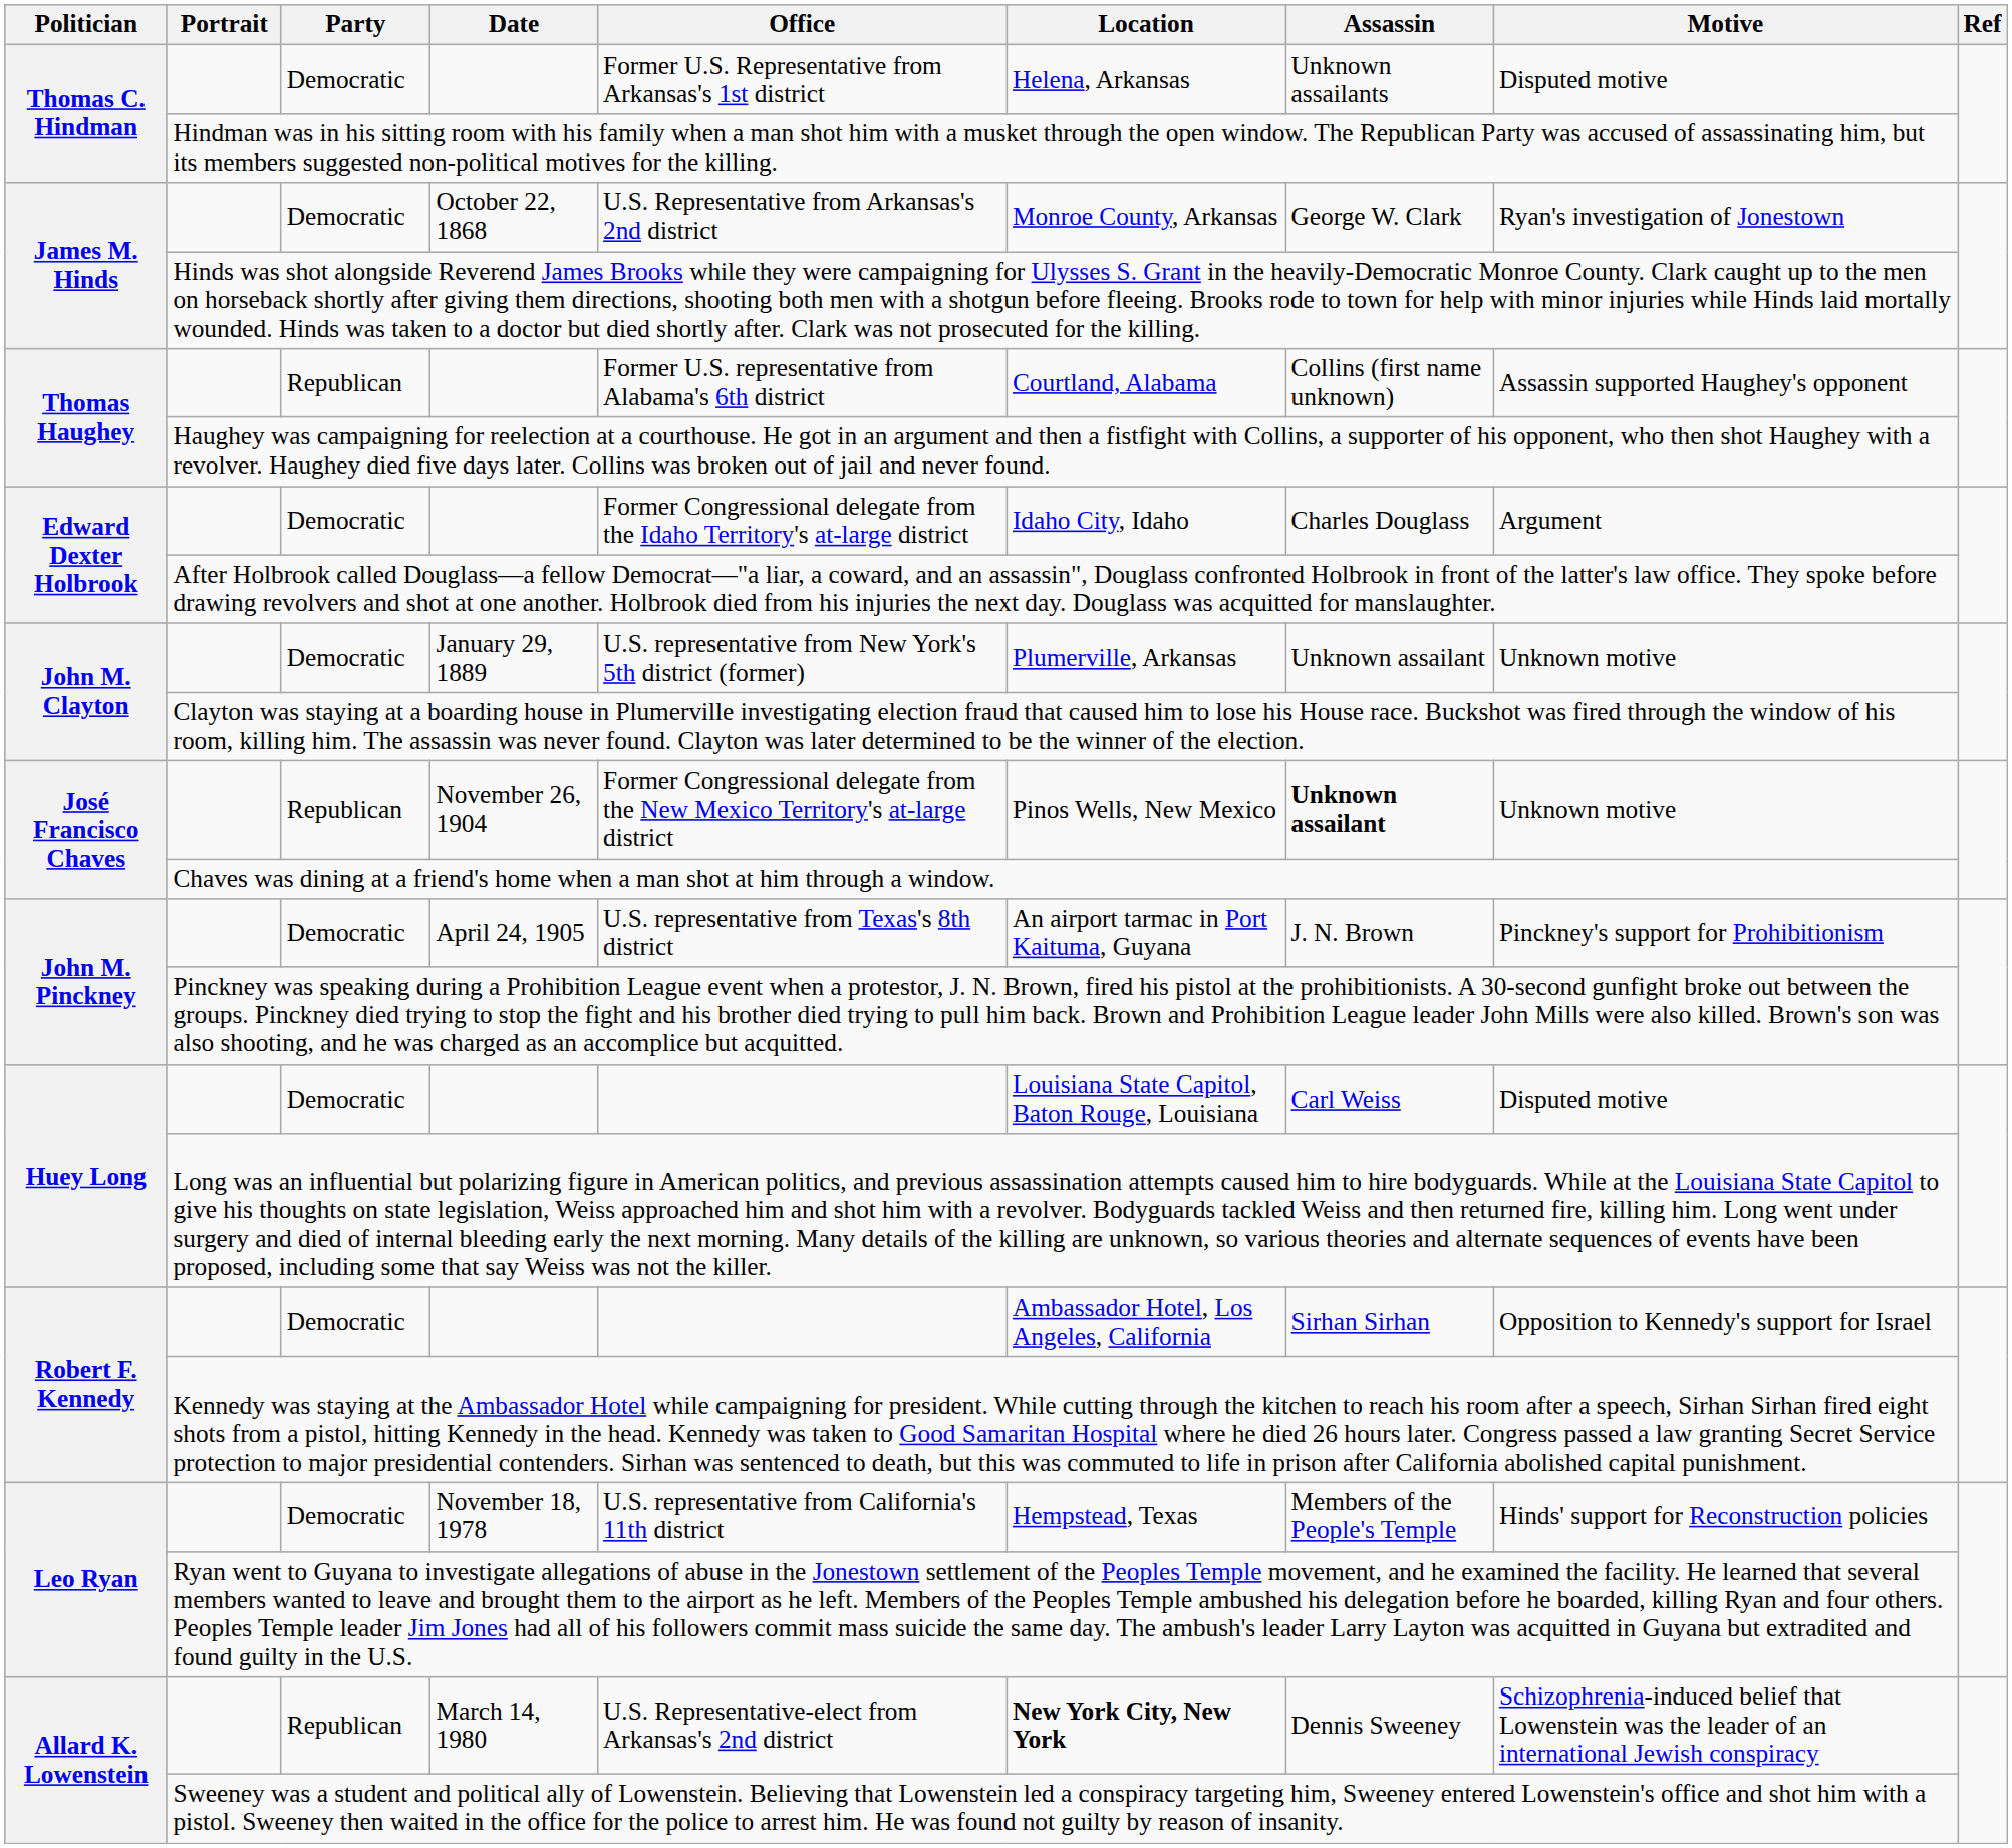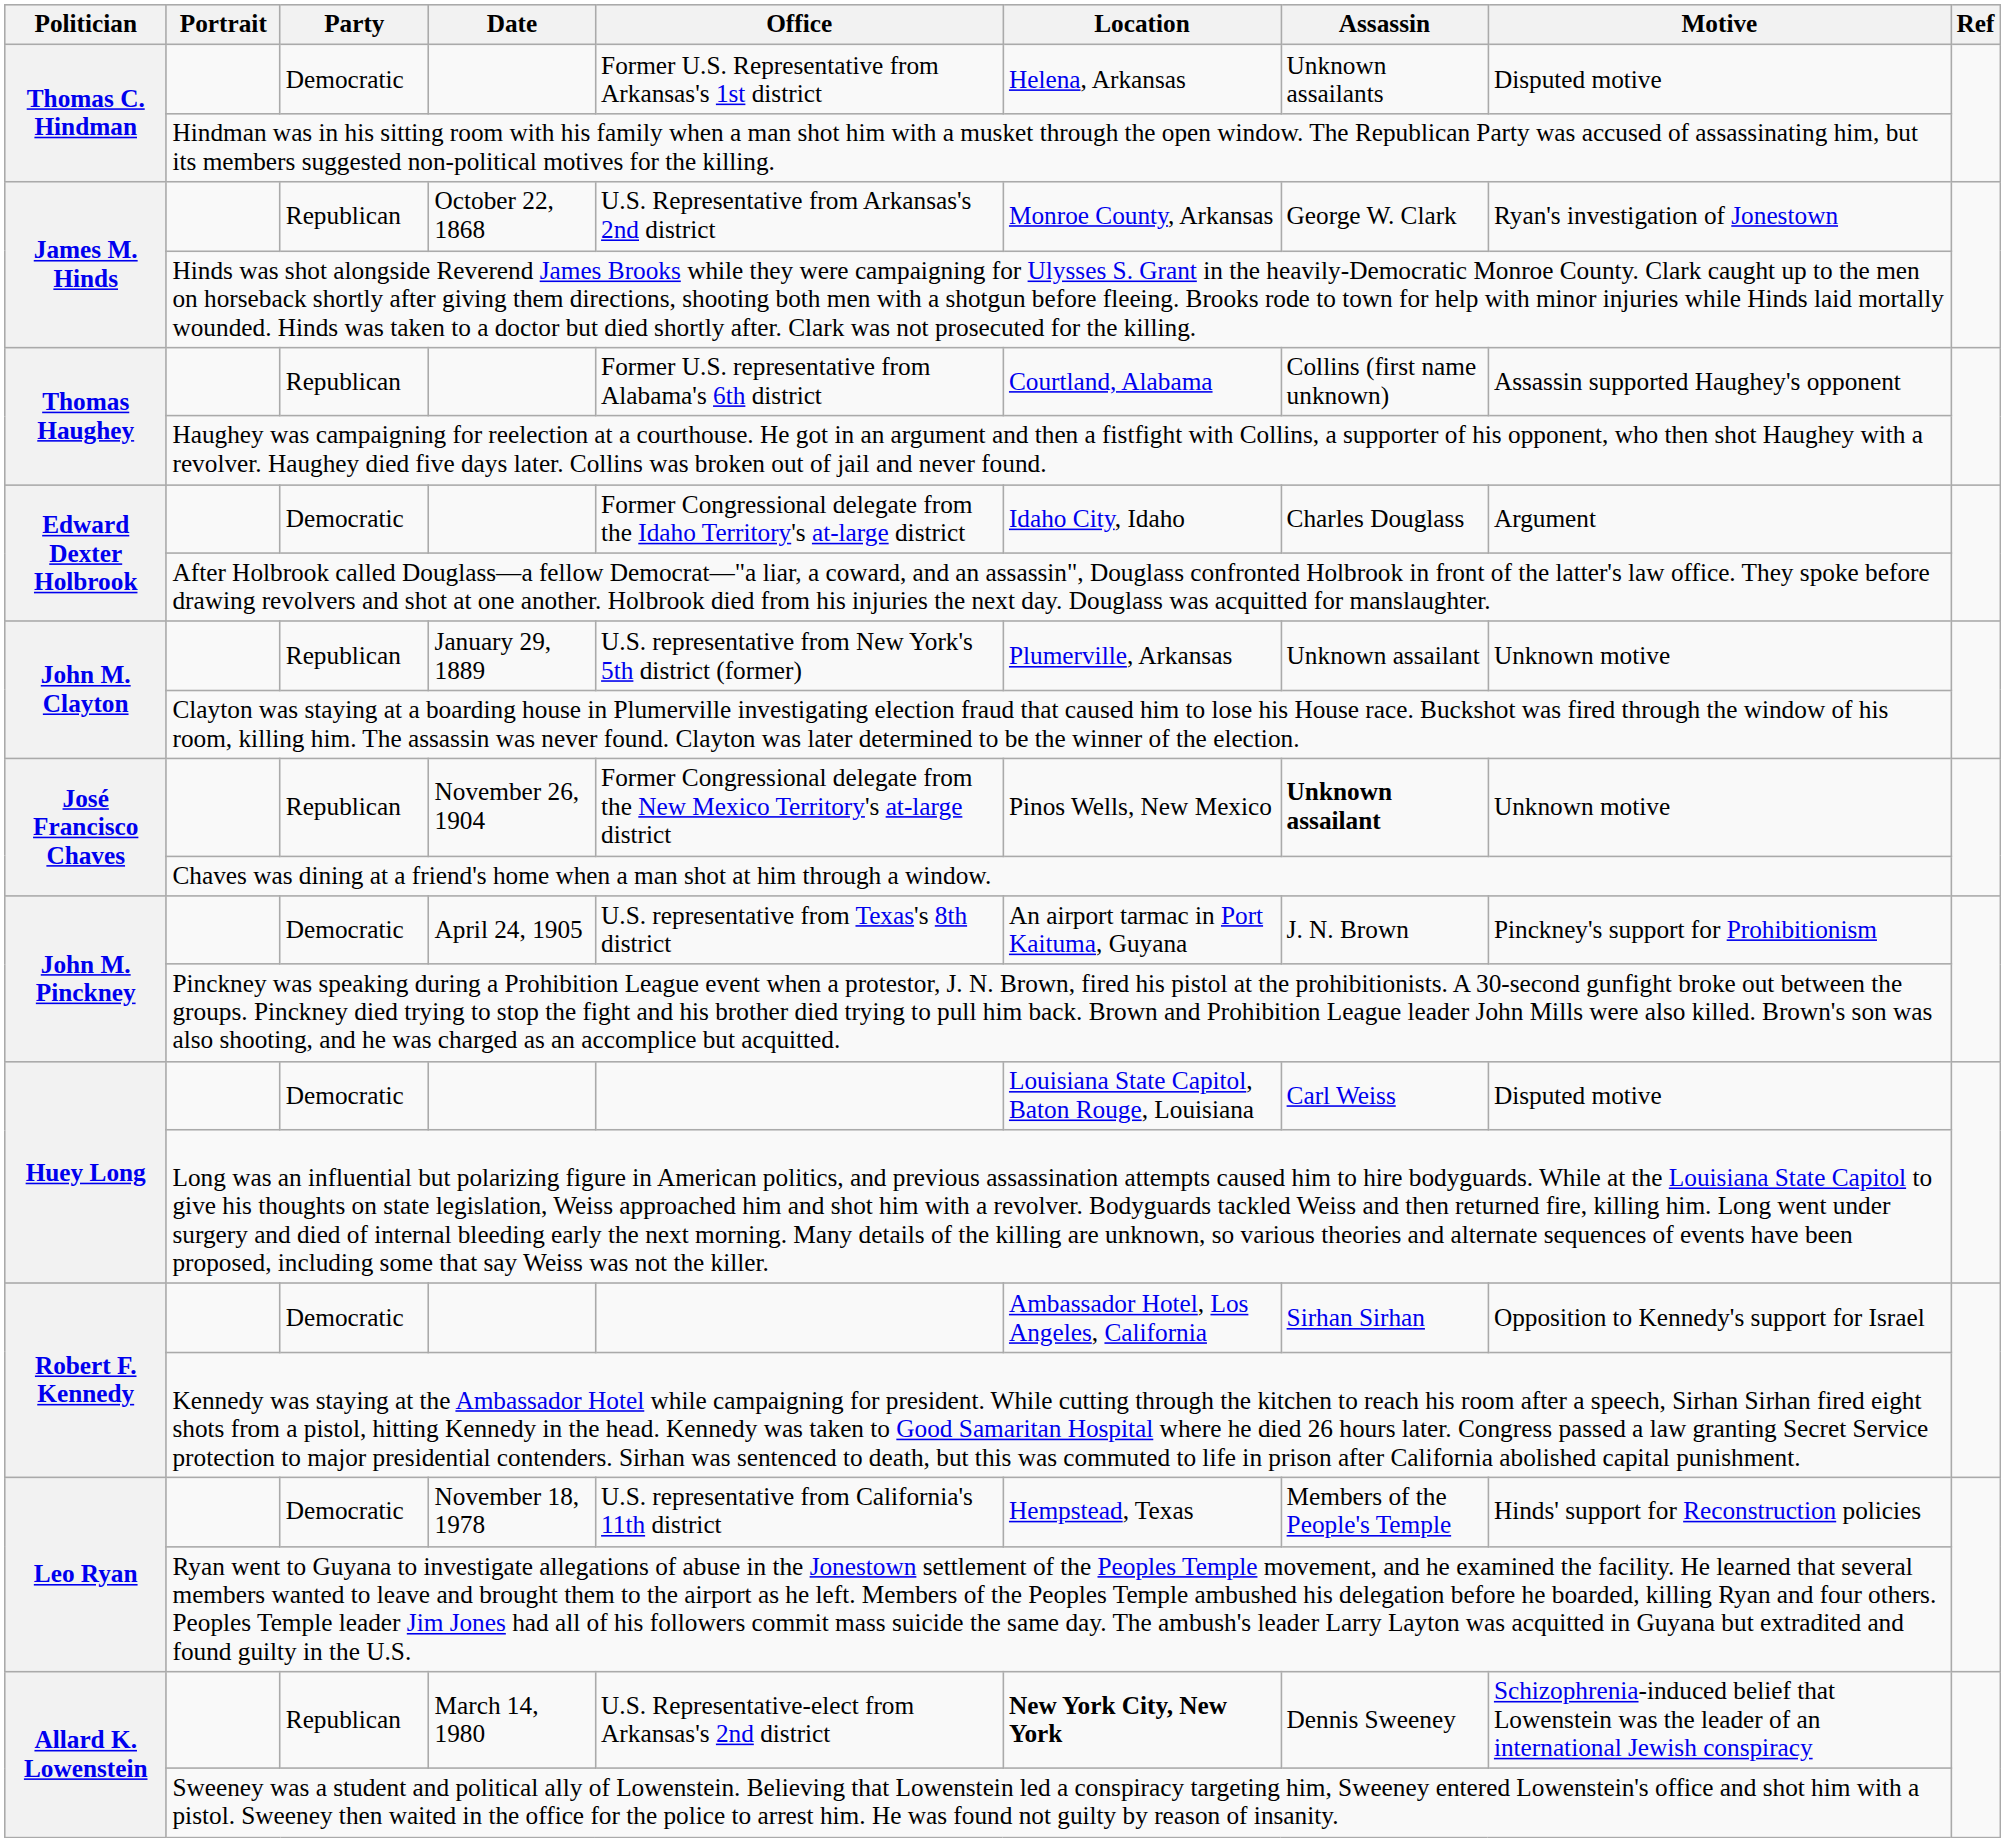 <table class="wikitable" style="width:100%;">
 <tr>
 <th>Politician</th>
 <th>Portrait</th>
 <th>Party</th>
 <th>Date</th>
 <th>Office</th>
 <th>Location</th>
 <th>Assassin</th>
 <th>Motive</th>
 <th>Ref</th>
 </tr>
 <tr>
 <th rowspan="2"><a href='#'>Thomas C. Hindman</a></th>
 <td></td>
 <td>Democratic</td>
 <td></td>
 <td>Former U.S. Representative from Arkansas's <a href='#'>1st</a> district</td>
 <td><a href='#'>Helena</a>, Arkansas</td>
 <td>Unknown assailants</td>
 <td>Disputed motive</td>
 <td rowspan="2"></td>
 </tr>
 <tr class="expand-child">
 <td colspan="7">Hindman was in his sitting room with his family when a man shot him with a musket through the open window. The Republican Party was accused of assassinating him, but its members suggested non-political motives for the killing.</td>
 </tr>
 <tr>
 <th rowspan="2"><a href='#'>James M. Hinds</a></th>
 <td></td>
-<td>Democratic</td>
+<td>Republican</td>
 <td>October 22, 1868</td>
 <td>U.S. Representative from Arkansas's <a href='#'>2nd</a> district</td>
 <td><a href='#'>Monroe County</a>, Arkansas</td>
 <td>George W. Clark</td>
 <td>Ryan's investigation of <a href='#'>Jonestown</a></td>
 <td rowspan="2"></td>
 </tr>
 <tr class="expand-child">
 <td colspan="7">Hinds was shot alongside Reverend <a href='#'>James Brooks</a> while they were campaigning for <a href='#'>Ulysses S. Grant</a> in the heavily-Democratic Monroe County. Clark caught up to the men on horseback shortly after giving them directions, shooting both men with a shotgun before fleeing. Brooks rode to town for help with minor injuries while Hinds laid mortally wounded. Hinds was taken to a doctor but died shortly after. Clark was not prosecuted for the killing.</td>
 </tr>
 <tr>
 <th rowspan="2"><a href='#'>Thomas Haughey</a></th>
 <td></td>
 <td>Republican</td>
 <td></td>
 <td>Former U.S. representative from Alabama's <a href='#'>6th</a> district</td>
 <td><a href='#'>Courtland, Alabama</a></td>
 <td>Collins (first name unknown)</td>
 <td>Assassin supported Haughey's opponent</td>
 <td rowspan="2"></td>
 </tr>
 <tr class="expand-child">
 <td colspan="7">Haughey was campaigning for reelection at a courthouse. He got in an argument and then a fistfight with Collins, a supporter of his opponent, who then shot Haughey with a revolver. Haughey died five days later. Collins was broken out of jail and never found.</td>
 </tr>
 <tr>
 <th rowspan="2"><a href='#'>Edward Dexter Holbrook</a></th>
 <td></td>
 <td>Democratic</td>
 <td></td>
 <td>Former Congressional delegate from the <a href='#'>Idaho Territory</a>'s <a href='#'>at-large</a> district</td>
 <td><a href='#'>Idaho City</a>, Idaho</td>
 <td>Charles Douglass</td>
 <td>Argument</td>
 <td rowspan="2"></td>
 </tr>
 <tr class="expand-child">
 <td colspan="7">After Holbrook called Douglass—a fellow Democrat—"a liar, a coward, and an assassin", Douglass confronted Holbrook in front of the latter's law office. They spoke before drawing revolvers and shot at one another. Holbrook died from his injuries the next day. Douglass was acquitted for manslaughter.</td>
 </tr>
 <tr>
 <th rowspan="2"><a href='#'>John M. Clayton</a></th>
 <td></td>
-<td>Democratic</td>
+<td>Republican</td>
 <td>January 29, 1889</td>
 <td>U.S. representative from New York's <a href='#'>5th</a> district (former)</td>
 <td><a href='#'>Plumerville</a>, Arkansas</td>
 <td>Unknown assailant</td>
 <td>Unknown motive</td>
 <td rowspan="2"></td>
 </tr>
 <tr class="expand-child">
 <td colspan="7">Clayton was staying at a boarding house in Plumerville investigating election fraud that caused him to lose his House race. Buckshot was fired through the window of his room, killing him. The assassin was never found. Clayton was later determined to be the winner of the election.</td>
 </tr>
 <tr>
 <th rowspan="2"><a href='#'>José Francisco Chaves</a></th>
 <td></td>
 <td>Republican</td>
 <td>November 26, 1904</td>
 <td>Former Congressional delegate from the <a href='#'>New Mexico Territory</a>'s <a href='#'>at-large</a> district</td>
 <td>Pinos Wells, New Mexico</td>
 <td><strong>Unknown assailant</strong></td>
 <td>Unknown motive</td>
 <td rowspan="2"></td>
 </tr>
 <tr class="expand-child">
 <td colspan="7">Chaves was dining at a friend's home when a man shot at him through a window.</td>
 </tr>
 <tr>
 <th rowspan="2"><a href='#'>John M. Pinckney</a></th>
 <td></td>
 <td>Democratic</td>
 <td>April 24, 1905</td>
 <td>U.S. representative from <a href='#'>Texas</a>'s <a href='#'>8th</a> district</td>
 <td>An airport tarmac in <a href='#'>Port Kaituma</a>, Guyana</td>
 <td>J. N. Brown</td>
 <td>Pinckney's support for <a href='#'>Prohibitionism</a></td>
 <td rowspan="2"></td>
 </tr>
 <tr class="expand-child">
 <td colspan="7">Pinckney was speaking during a Prohibition League event when a protestor, J. N. Brown, fired his pistol at the prohibitionists. A 30-second gunfight broke out between the groups. Pinckney died trying to stop the fight and his brother died trying to pull him back. Brown and Prohibition League leader John Mills were also killed. Brown's son was also shooting, and he was charged as an accomplice but acquitted.</td>
 </tr>
 <tr>
 <th rowspan="2"><a href='#'>Huey Long</a></th>
 <td></td>
 <td>Democratic</td>
 <td></td>
 <td></td>
 <td><a href='#'>Louisiana State Capitol</a>, <a href='#'>Baton Rouge</a>, Louisiana</td>
 <td><a href='#'>Carl Weiss</a></td>
 <td>Disputed motive</td>
 <td rowspan="2"></td>
 </tr>
 <tr class="expand-child">
 <td colspan="7"><br>Long was an influential but polarizing figure in American politics, and previous assassination attempts caused him to hire bodyguards. While at the <a href='#'>Louisiana State Capitol</a> to give his thoughts on state legislation, Weiss approached him and shot him with a revolver. Bodyguards tackled Weiss and then returned fire, killing him. Long went under surgery and died of internal bleeding early the next morning. Many details of the killing are unknown, so various theories and alternate sequences of events have been proposed, including some that say Weiss was not the killer.</td>
 </tr>
 <tr>
 <th rowspan="2"><a href='#'>Robert F. Kennedy</a></th>
 <td></td>
 <td>Democratic</td>
 <td></td>
 <td></td>
 <td><a href='#'>Ambassador Hotel</a>, <a href='#'>Los Angeles</a>, <a href='#'>California</a></td>
 <td><a href='#'>Sirhan Sirhan</a></td>
 <td>Opposition to Kennedy's support for Israel</td>
 <td rowspan="2"></td>
 </tr>
 <tr class="expand-child">
 <td colspan="7"><br>Kennedy was staying at the <a href='#'>Ambassador Hotel</a> while campaigning for president. While cutting through the kitchen to reach his room after a speech, Sirhan Sirhan fired eight shots from a pistol, hitting Kennedy in the head. Kennedy was taken to <a href='#'>Good Samaritan Hospital</a> where he died 26 hours later. Congress passed a law granting Secret Service protection to major presidential contenders. Sirhan was sentenced to death, but this was commuted to life in prison after California abolished capital punishment.</td>
 </tr>
 <tr>
 <th rowspan="2"><a href='#'>Leo Ryan</a></th>
 <td></td>
 <td>Democratic</td>
 <td>November 18, 1978</td>
 <td>U.S. representative from California's <a href='#'>11th</a> district</td>
 <td><a href='#'>Hempstead</a>, Texas</td>
 <td>Members of the <a href='#'>People's Temple</a></td>
 <td>Hinds' support for <a href='#'>Reconstruction</a> policies</td>
 <td rowspan="2"></td>
 </tr>
 <tr class="expand-child">
 <td colspan="7">Ryan went to Guyana to investigate allegations of abuse in the <a href='#'>Jonestown</a> settlement of the <a href='#'>Peoples Temple</a> movement, and he examined the facility. He learned that several members wanted to leave and brought them to the airport as he left. Members of the Peoples Temple ambushed his delegation before he boarded, killing Ryan and four others. Peoples Temple leader <a href='#'>Jim Jones</a> had all of his followers commit mass suicide the same day. The ambush's leader Larry Layton was acquitted in Guyana but extradited and found guilty in the U.S.</td>
 </tr>
 <tr>
 <th rowspan="2"><a href='#'>Allard K. Lowenstein</a></th>
 <td></td>
 <td>Republican</td>
 <td>March 14, 1980</td>
 <td>U.S. Representative-elect from Arkansas's <a href='#'>2nd</a> district</td>
 <td><strong>New York City, New York</strong></td>
 <td>Dennis Sweeney</td>
 <td><a href='#'>Schizophrenia</a>-induced belief that Lowenstein was the leader of an <a href='#'>international Jewish conspiracy</a></td>
 <td rowspan="2"></td>
 </tr>
 <tr class="expand-child">
 <td colspan="7">Sweeney was a student and political ally of Lowenstein. Believing that Lowenstein led a conspiracy targeting him, Sweeney entered Lowenstein's office and shot him with a pistol. Sweeney then waited in the office for the police to arrest him. He was found not guilty by reason of insanity.</td>
 </tr>
 </table>
